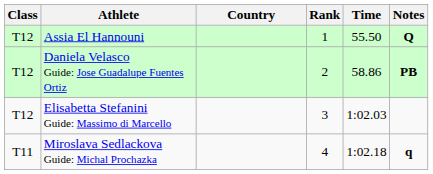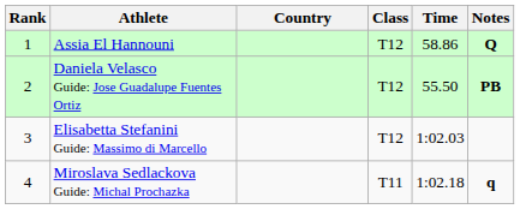 <table class="wikitable sortable" style="text-align:center">
 <tr>
-<th>Class</th>
+<th>Rank</th>
 <th style="width:180px">Athlete</th>
 <th style="width:125px">Country</th>
-<th>Rank</th>
+<th>Class</th>
 <th>Time</th>
 <th>Notes</th>
 </tr>
 <tr style="background:#cfc;">
-<td>T12</td>
+<td>1</td>
 <td style="text-align:left;"><a href='#'>Assia El Hannouni</a></td>
 <td style="text-align:left;"></td>
-<td>1</td>
-<td>55.50</td>
+<td>T12</td>
+<td>58.86</td>
 <td><strong>Q</strong></td>
 </tr>
 <tr style="background:#cfc;">
-<td>T12</td>
+<td>2</td>
 <td style="text-align:left;"><a href='#'>Daniela Velasco</a><br><small>Guide: <a href='#'>Jose Guadalupe Fuentes Ortiz</a></small></td>
 <td style="text-align:left;"></td>
-<td>2</td>
-<td>58.86</td>
+<td>T12</td>
+<td>55.50</td>
 <td><strong>PB</strong></td>
 </tr>
 <tr>
-<td>T12</td>
+<td>3</td>
 <td style="text-align:left;"><a href='#'>Elisabetta Stefanini</a><br><small>Guide: <a href='#'>Massimo di Marcello</a></small></td>
 <td style="text-align:left;"></td>
-<td>3</td>
+<td>T12</td>
 <td>1:02.03</td>
 <td></td>
 </tr>
 <tr>
-<td>T11</td>
+<td>4</td>
 <td style="text-align:left;"><a href='#'>Miroslava Sedlackova</a><br><small>Guide: <a href='#'>Michal Prochazka</a></small></td>
 <td style="text-align:left;"></td>
-<td>4</td>
+<td>T11</td>
 <td>1:02.18</td>
 <td><strong>q</strong></td>
 </tr>
 </table>
